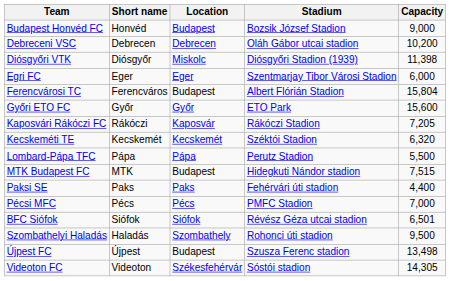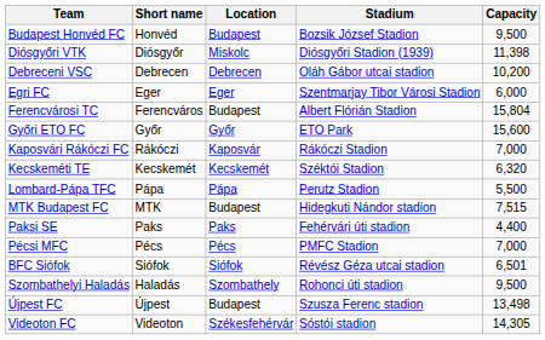 <table class="wikitable sortable">
 <tr>
 <th>Team</th>
 <th>Short name</th>
 <th>Location</th>
 <th>Stadium</th>
 <th>Capacity</th>
 </tr>
 <tr>
 <td><a href='#'>Budapest Honvéd FC</a></td>
 <td>Honvéd</td>
 <td><a href='#'>Budapest</a></td>
 <td><a href='#'>Bozsik József Stadion</a></td>
-<td align="center">9,000</td>
+<td align="center">9,500</td>
+</tr>
+<tr>
+<td><a href='#'>Diósgyőri VTK</a></td>
+<td>Diósgyőr</td>
+<td><a href='#'>Miskolc</a></td>
+<td><a href='#'>Diósgyőri Stadion (1939)</a></td>
+<td align="center">11,398</td>
 </tr>
 <tr>
 <td><a href='#'>Debreceni VSC</a></td>
 <td>Debrecen</td>
 <td><a href='#'>Debrecen</a></td>
 <td><a href='#'>Oláh Gábor utcai stadion</a></td>
 <td align="center">10,200</td>
-</tr>
-<tr>
-<td><a href='#'>Diósgyőri VTK</a></td>
-<td>Diósgyőr</td>
-<td><a href='#'>Miskolc</a></td>
-<td><a href='#'>Diósgyőri Stadion (1939)</a></td>
-<td align="center">11,398</td>
 </tr>
 <tr>
 <td><a href='#'>Egri FC</a></td>
 <td>Eger</td>
 <td><a href='#'>Eger</a></td>
 <td><a href='#'>Szentmarjay Tibor Városi Stadion</a></td>
 <td align="center">6,000</td>
 </tr>
 <tr>
 <td><a href='#'>Ferencvárosi TC</a></td>
 <td>Ferencváros</td>
 <td>Budapest</td>
 <td><a href='#'>Albert Flórián Stadion</a></td>
 <td align="center">15,804</td>
 </tr>
 <tr>
 <td><a href='#'>Győri ETO FC</a></td>
 <td>Győr</td>
 <td><a href='#'>Győr</a></td>
 <td><a href='#'>ETO Park</a></td>
 <td align="center">15,600</td>
 </tr>
 <tr>
 <td><a href='#'>Kaposvári Rákóczi FC</a></td>
 <td>Rákóczi</td>
 <td><a href='#'>Kaposvár</a></td>
 <td><a href='#'>Rákóczi Stadion</a></td>
-<td align="center">7,205</td>
+<td align="center">7,000</td>
 </tr>
 <tr>
 <td><a href='#'>Kecskeméti TE</a></td>
 <td>Kecskemét</td>
 <td><a href='#'>Kecskemét</a></td>
 <td><a href='#'>Széktói Stadion</a></td>
 <td align="center">6,320</td>
 </tr>
 <tr>
 <td><a href='#'>Lombard-Pápa TFC</a></td>
 <td>Pápa</td>
 <td><a href='#'>Pápa</a></td>
 <td><a href='#'>Perutz Stadion</a></td>
 <td align="center">5,500</td>
 </tr>
 <tr>
 <td><a href='#'>MTK Budapest FC</a></td>
 <td>MTK</td>
 <td>Budapest</td>
 <td><a href='#'>Hidegkuti Nándor stadion</a></td>
 <td align="center">7,515</td>
 </tr>
 <tr>
 <td><a href='#'>Paksi SE</a></td>
 <td>Paks</td>
 <td><a href='#'>Paks</a></td>
 <td><a href='#'>Fehérvári úti stadion</a></td>
 <td align="center">4,400</td>
 </tr>
 <tr>
 <td><a href='#'>Pécsi MFC</a></td>
 <td>Pécs</td>
 <td><a href='#'>Pécs</a></td>
 <td><a href='#'>PMFC Stadion</a></td>
 <td align="center">7,000</td>
 </tr>
 <tr>
 <td><a href='#'>BFC Siófok</a></td>
 <td>Siófok</td>
 <td><a href='#'>Siófok</a></td>
 <td><a href='#'>Révész Géza utcai stadion</a></td>
 <td align="center">6,501</td>
 </tr>
 <tr>
 <td><a href='#'>Szombathelyi Haladás</a></td>
 <td>Haladás</td>
 <td><a href='#'>Szombathely</a></td>
 <td><a href='#'>Rohonci úti stadion</a></td>
 <td align="center">9,500</td>
 </tr>
 <tr>
 <td><a href='#'>Újpest FC</a></td>
 <td>Újpest</td>
 <td>Budapest</td>
 <td><a href='#'>Szusza Ferenc stadion</a></td>
 <td align="center">13,498</td>
 </tr>
 <tr>
 <td><a href='#'>Videoton FC</a></td>
 <td>Videoton</td>
 <td><a href='#'>Székesfehérvár</a></td>
 <td><a href='#'>Sóstói stadion</a></td>
 <td align="center">14,305</td>
 </tr>
 </table>
